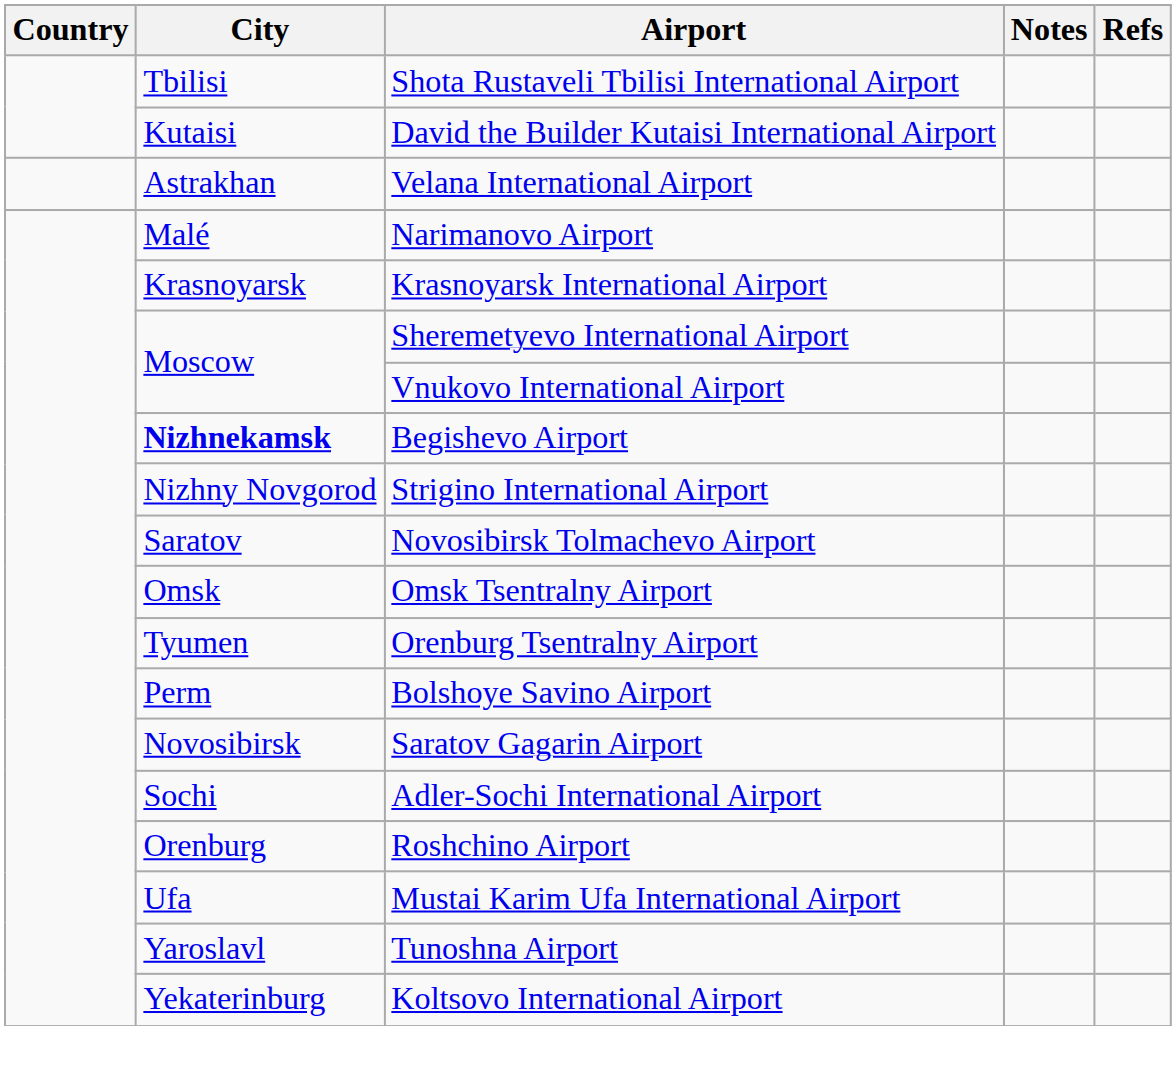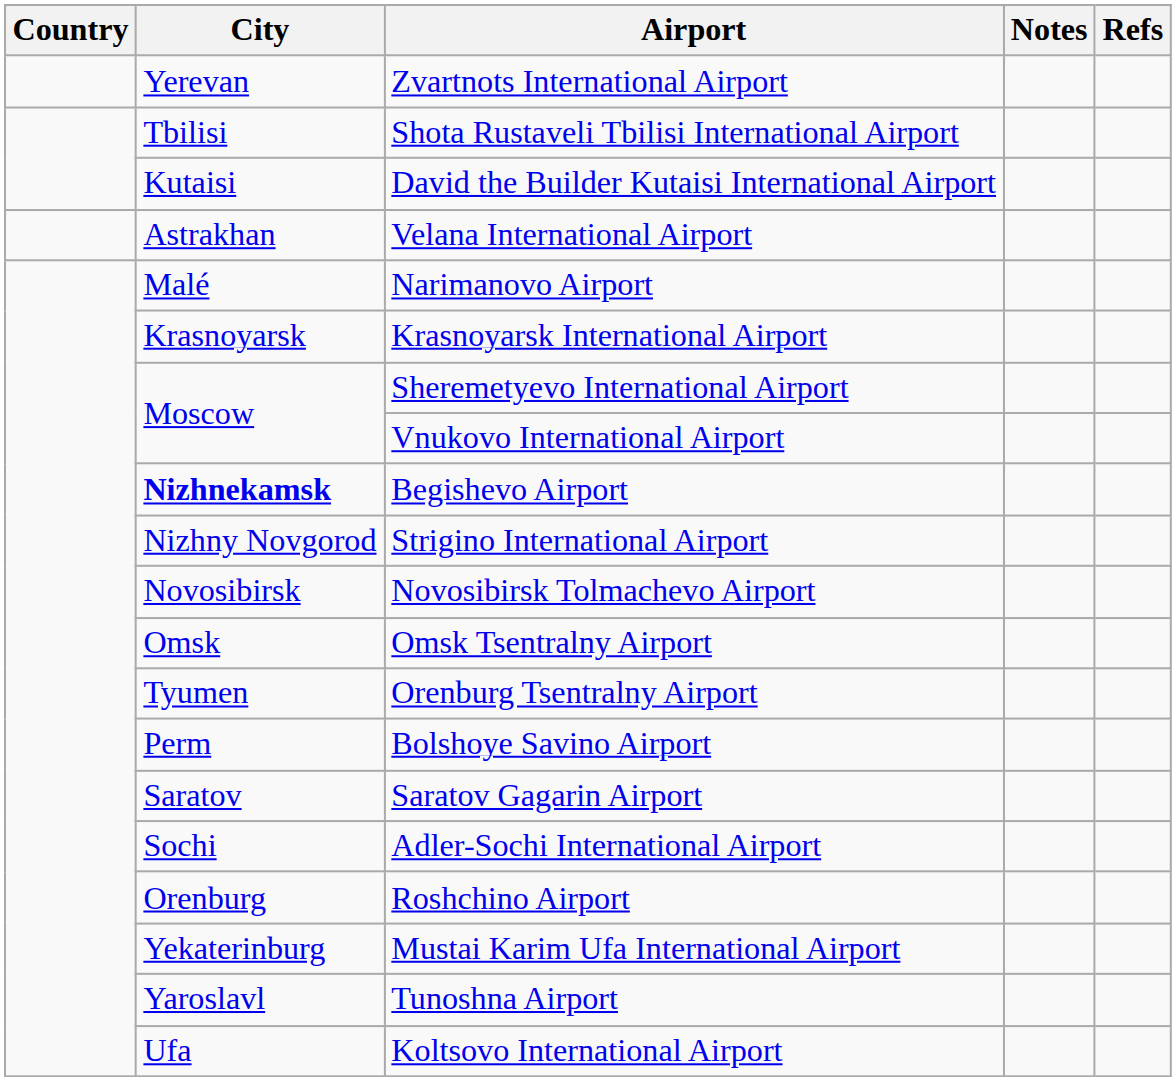 <table class="wikitable sortable">
 <tr>
 <th>Country</th>
 <th>City</th>
 <th>Airport</th>
 <th>Notes</th>
 <th>Refs</th>
+</tr>
+<tr>
+<td></td>
+<td><a href='#'>Yerevan</a></td>
+<td><a href='#'>Zvartnots International Airport</a></td>
+<td></td>
+<td align=center></td>
 </tr>
 <tr>
 <td rowspan="2"></td>
 <td><a href='#'>Tbilisi</a></td>
 <td><a href='#'>Shota Rustaveli Tbilisi International Airport</a></td>
 <td></td>
 <td></td>
 </tr>
 <tr>
 <td><a href='#'>Kutaisi</a></td>
 <td><a href='#'>David the Builder Kutaisi International Airport</a></td>
 <td></td>
 <td></td>
 </tr>
 <tr>
 <td></td>
 <td><a href='#'>Astrakhan</a></td>
 <td><a href='#'>Velana International Airport</a></td>
 <td></td>
 <td align=center></td>
 </tr>
 <tr>
 <td rowspan="16"></td>
 <td><a href='#'>Malé</a></td>
 <td><a href='#'>Narimanovo Airport</a></td>
 <td></td>
 <td align="center"></td>
 </tr>
 <tr>
 <td><a href='#'>Krasnoyarsk </a></td>
 <td><a href='#'>Krasnoyarsk International Airport</a></td>
 <td></td>
 <td align=center></td>
 </tr>
 <tr>
 <td rowspan="2"><a href='#'>Moscow</a></td>
 <td><a href='#'>Sheremetyevo International Airport</a></td>
 <td></td>
 <td align="center"></td>
 </tr>
 <tr>
 <td><a href='#'>Vnukovo International Airport</a></td>
 <td></td>
 <td></td>
 </tr>
 <tr>
 <td><strong><a href='#'>Nizhnekamsk</a></strong></td>
 <td><a href='#'>Begishevo Airport</a></td>
 <td></td>
 <td align="center"></td>
 </tr>
 <tr>
 <td><a href='#'>Nizhny Novgorod</a></td>
 <td><a href='#'>Strigino International Airport</a></td>
 <td></td>
 <td></td>
 </tr>
 <tr>
-<td><a href='#'>Saratov</a></td>
+<td><a href='#'>Novosibirsk</a></td>
 <td><a href='#'>Novosibirsk Tolmachevo Airport</a></td>
 <td></td>
 <td></td>
 </tr>
 <tr>
 <td><a href='#'>Omsk</a></td>
 <td><a href='#'>Omsk Tsentralny Airport</a></td>
 <td></td>
 <td></td>
 </tr>
 <tr>
 <td><a href='#'>Tyumen</a></td>
 <td><a href='#'>Orenburg Tsentralny Airport</a></td>
 <td></td>
 <td align="center"></td>
 </tr>
 <tr>
 <td><a href='#'>Perm</a></td>
 <td><a href='#'>Bolshoye Savino Airport</a></td>
 <td></td>
 <td></td>
 </tr>
 <tr>
-<td><a href='#'>Novosibirsk</a></td>
+<td><a href='#'>Saratov</a></td>
 <td><a href='#'>Saratov Gagarin Airport</a></td>
 <td></td>
 <td align=center></td>
 </tr>
 <tr>
 <td><a href='#'>Sochi</a></td>
 <td><a href='#'>Adler-Sochi International Airport</a></td>
 <td></td>
 <td align="center"></td>
 </tr>
 <tr>
 <td><a href='#'>Orenburg</a></td>
 <td><a href='#'>Roshchino Airport</a></td>
 <td></td>
 <td align=center></td>
 </tr>
 <tr>
-<td><a href='#'>Ufa</a></td>
+<td><a href='#'>Yekaterinburg</a></td>
 <td><a href='#'>Mustai Karim Ufa International Airport</a></td>
 <td></td>
 <td></td>
 </tr>
 <tr>
 <td><a href='#'>Yaroslavl</a></td>
 <td><a href='#'>Tunoshna Airport</a></td>
 <td></td>
 <td align=center></td>
 </tr>
 <tr>
-<td><a href='#'>Yekaterinburg</a></td>
+<td><a href='#'>Ufa</a></td>
 <td><a href='#'>Koltsovo International Airport</a></td>
 <td></td>
 <td></td>
 </tr>
 </table>
